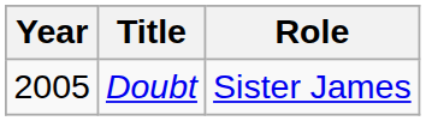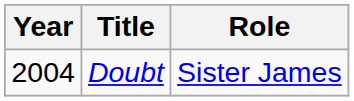 <table class="wikitable">
 <tr>
 <th>Year</th>
 <th>Title</th>
 <th>Role</th>
 </tr>
 <tr>
-<td>2005</td>
+<td>2004</td>
 <td><em><a href='#'>Doubt</a></em></td>
 <td><a href='#'>Sister James</a></td>
 </tr>
 </table>
